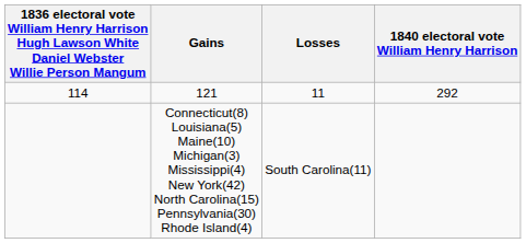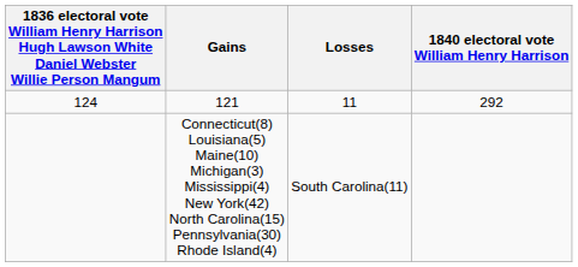 <table class="wikitable" style="text-align:center">
 <tr>
 <th>1836 electoral vote<br><a href='#'>William Henry Harrison</a><br><a href='#'>Hugh Lawson White</a><br><a href='#'>Daniel Webster</a><br><a href='#'>Willie Person Mangum</a></th>
 <th>Gains</th>
 <th>Losses</th>
 <th>1840 electoral vote<br><a href='#'>William Henry Harrison</a></th>
 </tr>
 <tr>
-<td>114</td>
+<td>124</td>
 <td> 121</td>
 <td> 11</td>
 <td>292</td>
 </tr>
 <tr>
 <td></td>
 <td>Connecticut(8)<br>Louisiana(5)<br>Maine(10)<br>Michigan(3)<br>Mississippi(4)<br>New York(42)<br>North Carolina(15)<br>Pennsylvania(30)<br>Rhode Island(4)</td>
 <td>South Carolina(11)</td>
 <td></td>
 </tr>
 </table>
